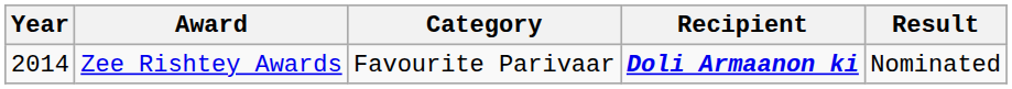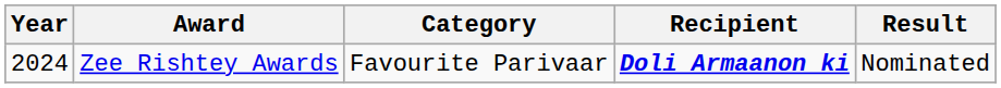 <table class="wikitable">
 <tr>
 <th>Year</th>
 <th>Award</th>
 <th>Category</th>
 <th>Recipient</th>
 <th>Result</th>
 </tr>
 <tr>
-<td>2014</td>
+<td>2024</td>
 <td><a href='#'>Zee Rishtey Awards</a></td>
 <td>Favourite Parivaar</td>
 <td><strong><em><a href='#'>Doli Armaanon ki</a></em></strong></td>
 <td>Nominated</td>
 </tr>
 </table>
